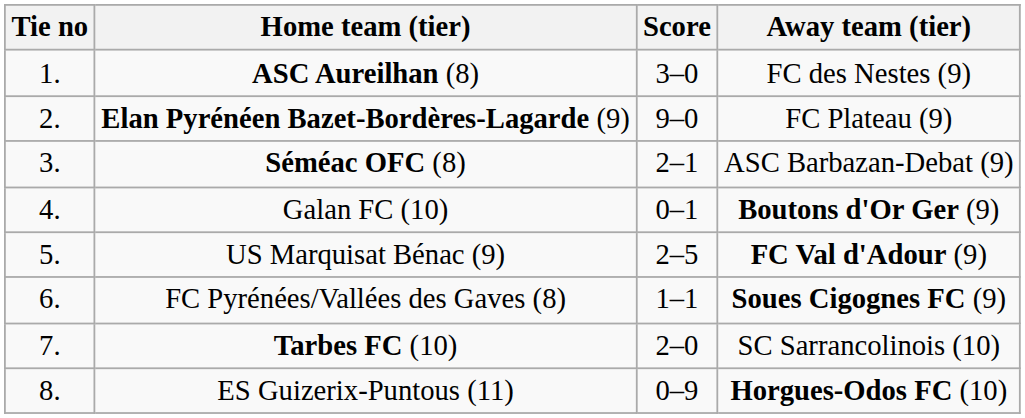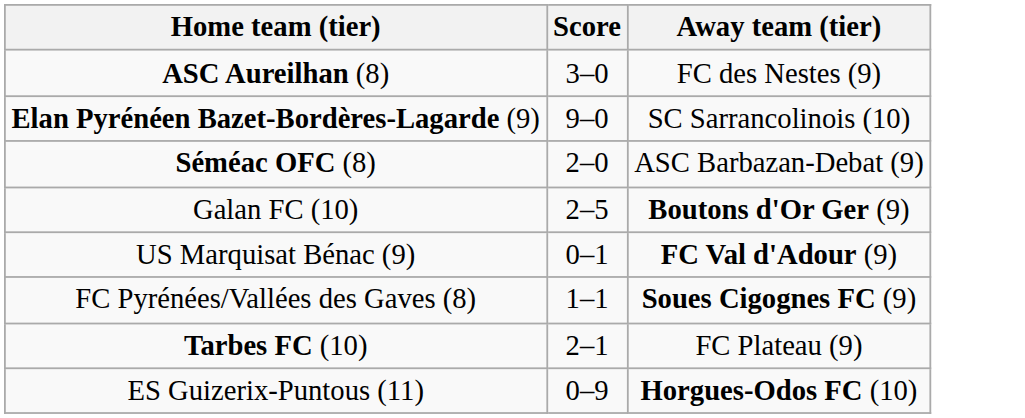 <table class="wikitable" style="text-align: center">
 <tr>
-<th>Tie no</th>
 <th>Home team (tier)</th>
 <th>Score</th>
 <th>Away team (tier)</th>
 </tr>
 <tr>
-<td>1.</td>
 <td><strong>ASC Aureilhan</strong> (8)</td>
 <td>3–0</td>
 <td>FC des Nestes (9)</td>
 </tr>
 <tr>
-<td>2.</td>
 <td><strong>Elan Pyrénéen Bazet-Bordères-Lagarde</strong> (9)</td>
 <td>9–0</td>
-<td>FC Plateau (9)</td>
+<td>SC Sarrancolinois (10)</td>
 </tr>
 <tr>
-<td>3.</td>
 <td><strong>Séméac OFC</strong> (8)</td>
-<td>2–1</td>
+<td>2–0</td>
 <td>ASC Barbazan-Debat (9)</td>
 </tr>
 <tr>
-<td>4.</td>
 <td>Galan FC (10)</td>
-<td>0–1</td>
+<td>2–5</td>
 <td><strong>Boutons d'Or Ger</strong> (9)</td>
 </tr>
 <tr>
-<td>5.</td>
 <td>US Marquisat Bénac (9)</td>
-<td>2–5</td>
+<td>0–1</td>
 <td><strong>FC Val d'Adour</strong> (9)</td>
 </tr>
 <tr>
-<td>6.</td>
 <td>FC Pyrénées/Vallées des Gaves (8)</td>
 <td>1–1 </td>
 <td><strong>Soues Cigognes FC</strong> (9)</td>
 </tr>
 <tr>
-<td>7.</td>
 <td><strong>Tarbes FC</strong> (10)</td>
-<td>2–0</td>
-<td>SC Sarrancolinois (10)</td>
+<td>2–1</td>
+<td>FC Plateau (9)</td>
 </tr>
 <tr>
-<td>8.</td>
 <td>ES Guizerix-Puntous (11)</td>
 <td>0–9</td>
 <td><strong>Horgues-Odos FC</strong> (10)</td>
 </tr>
 </table>
